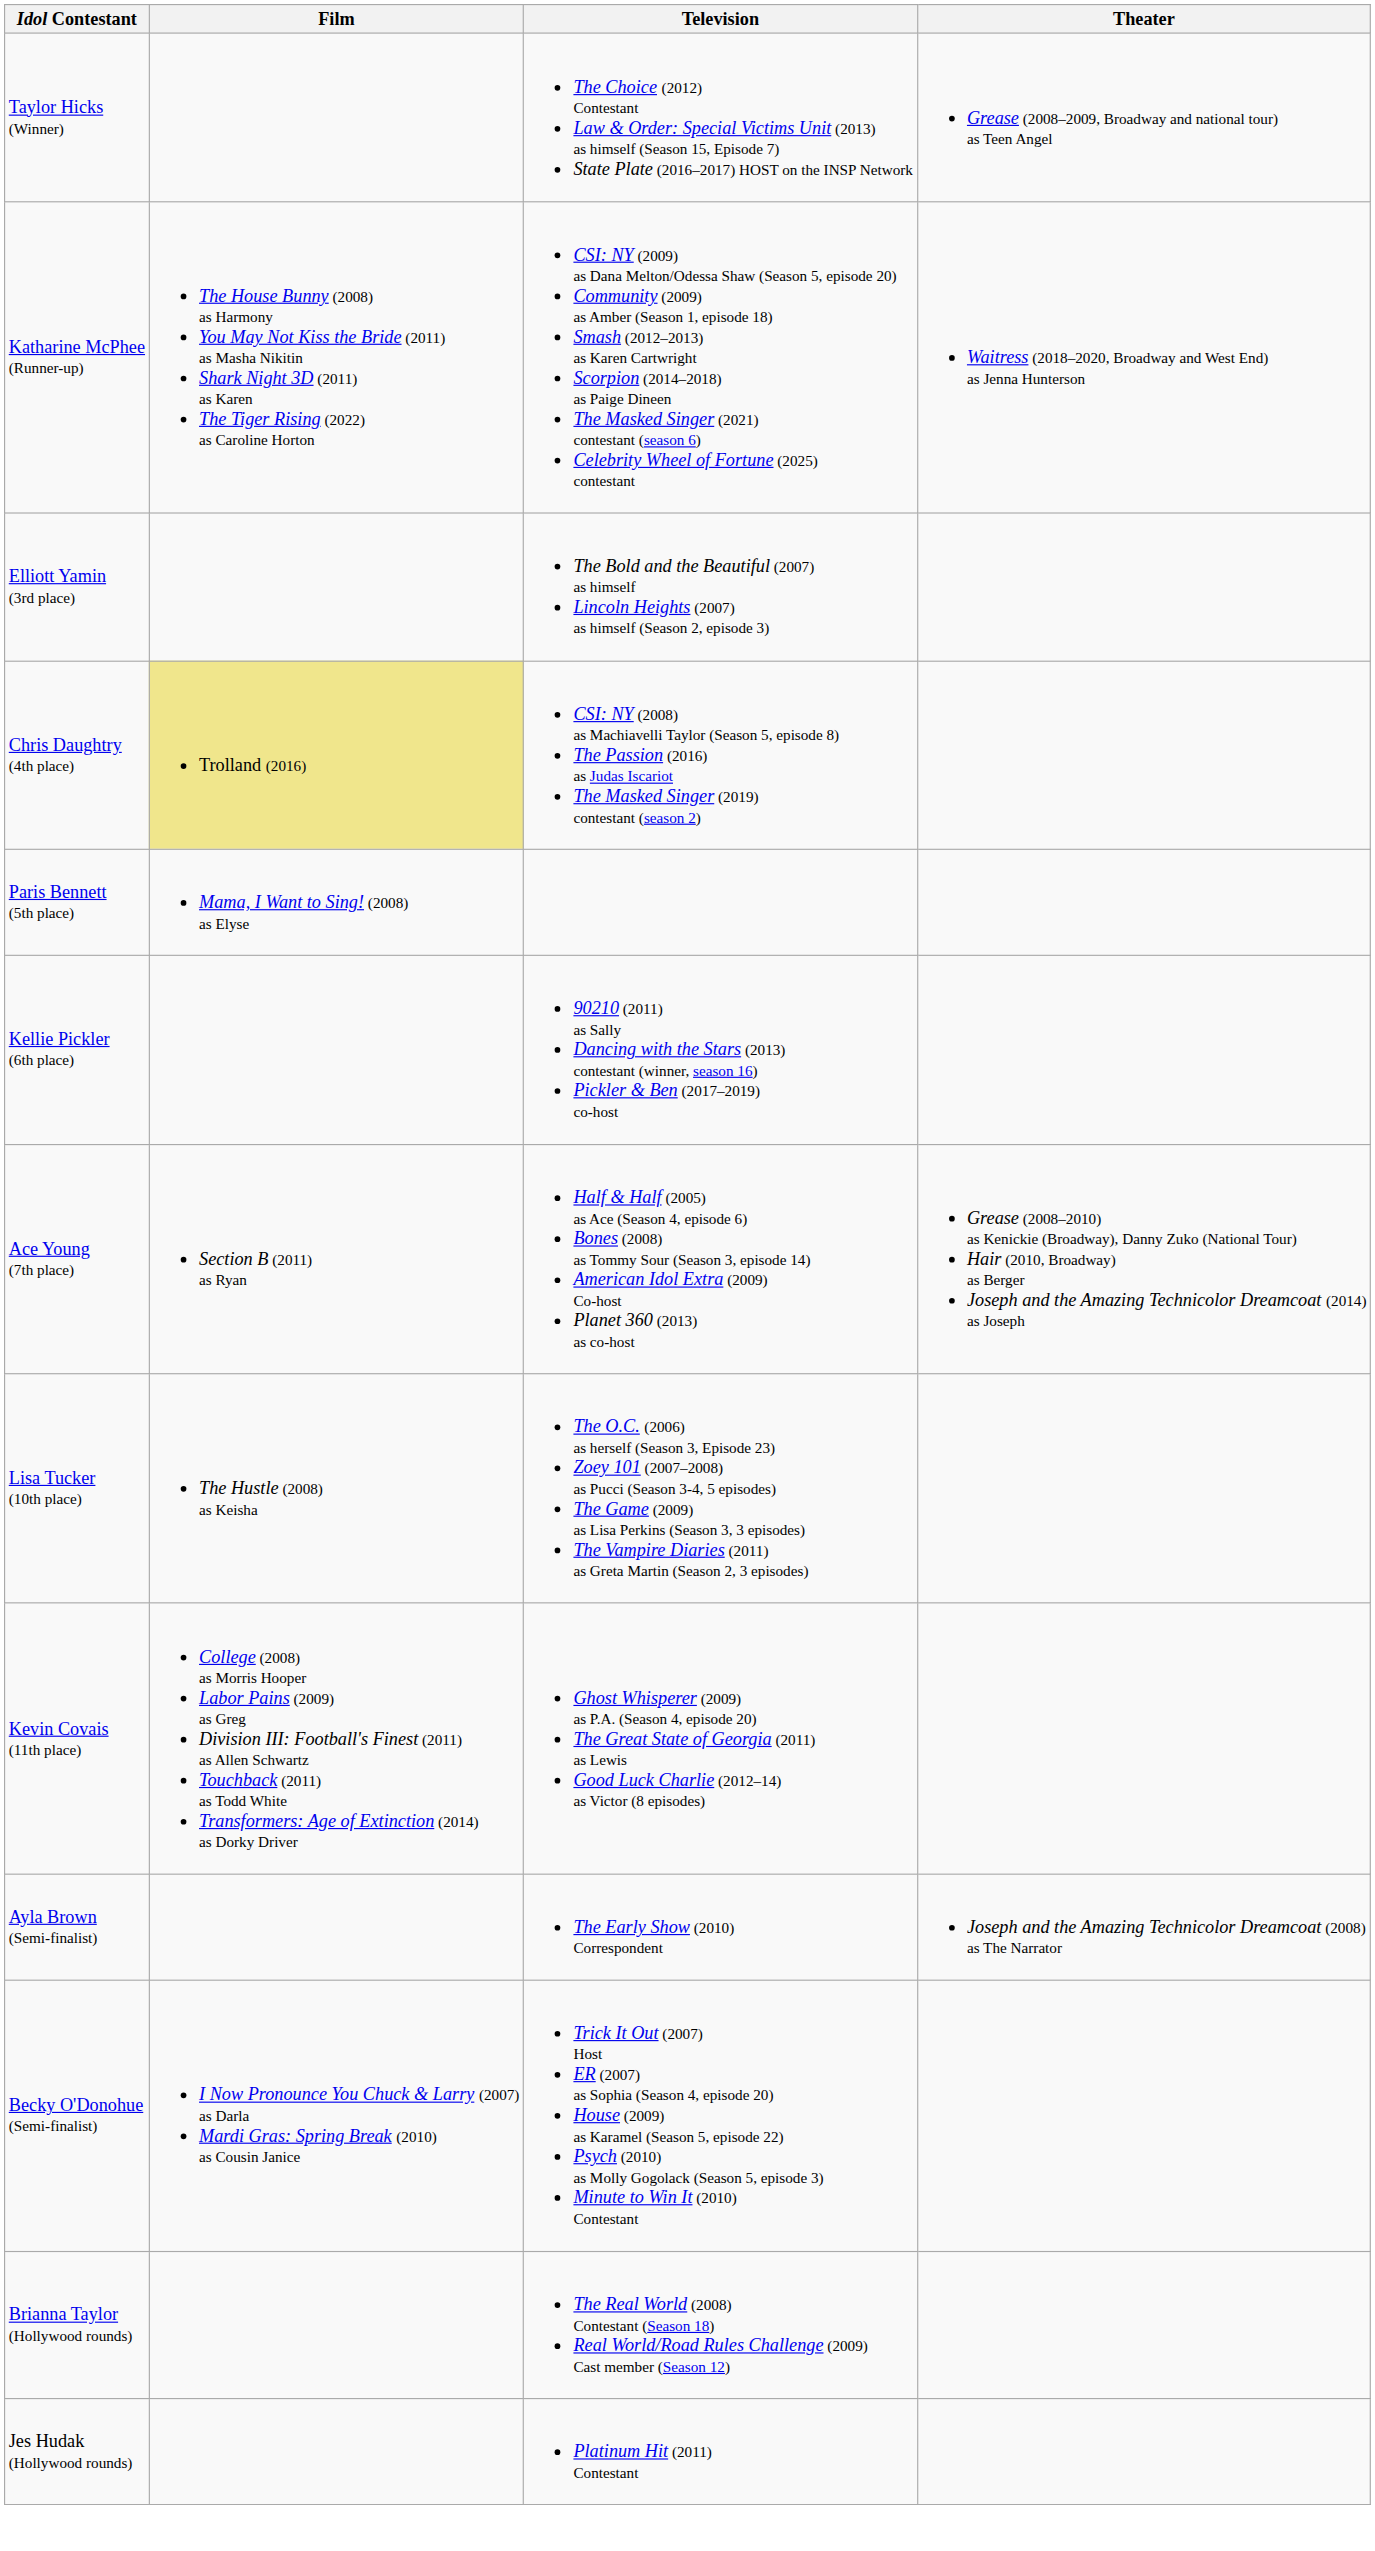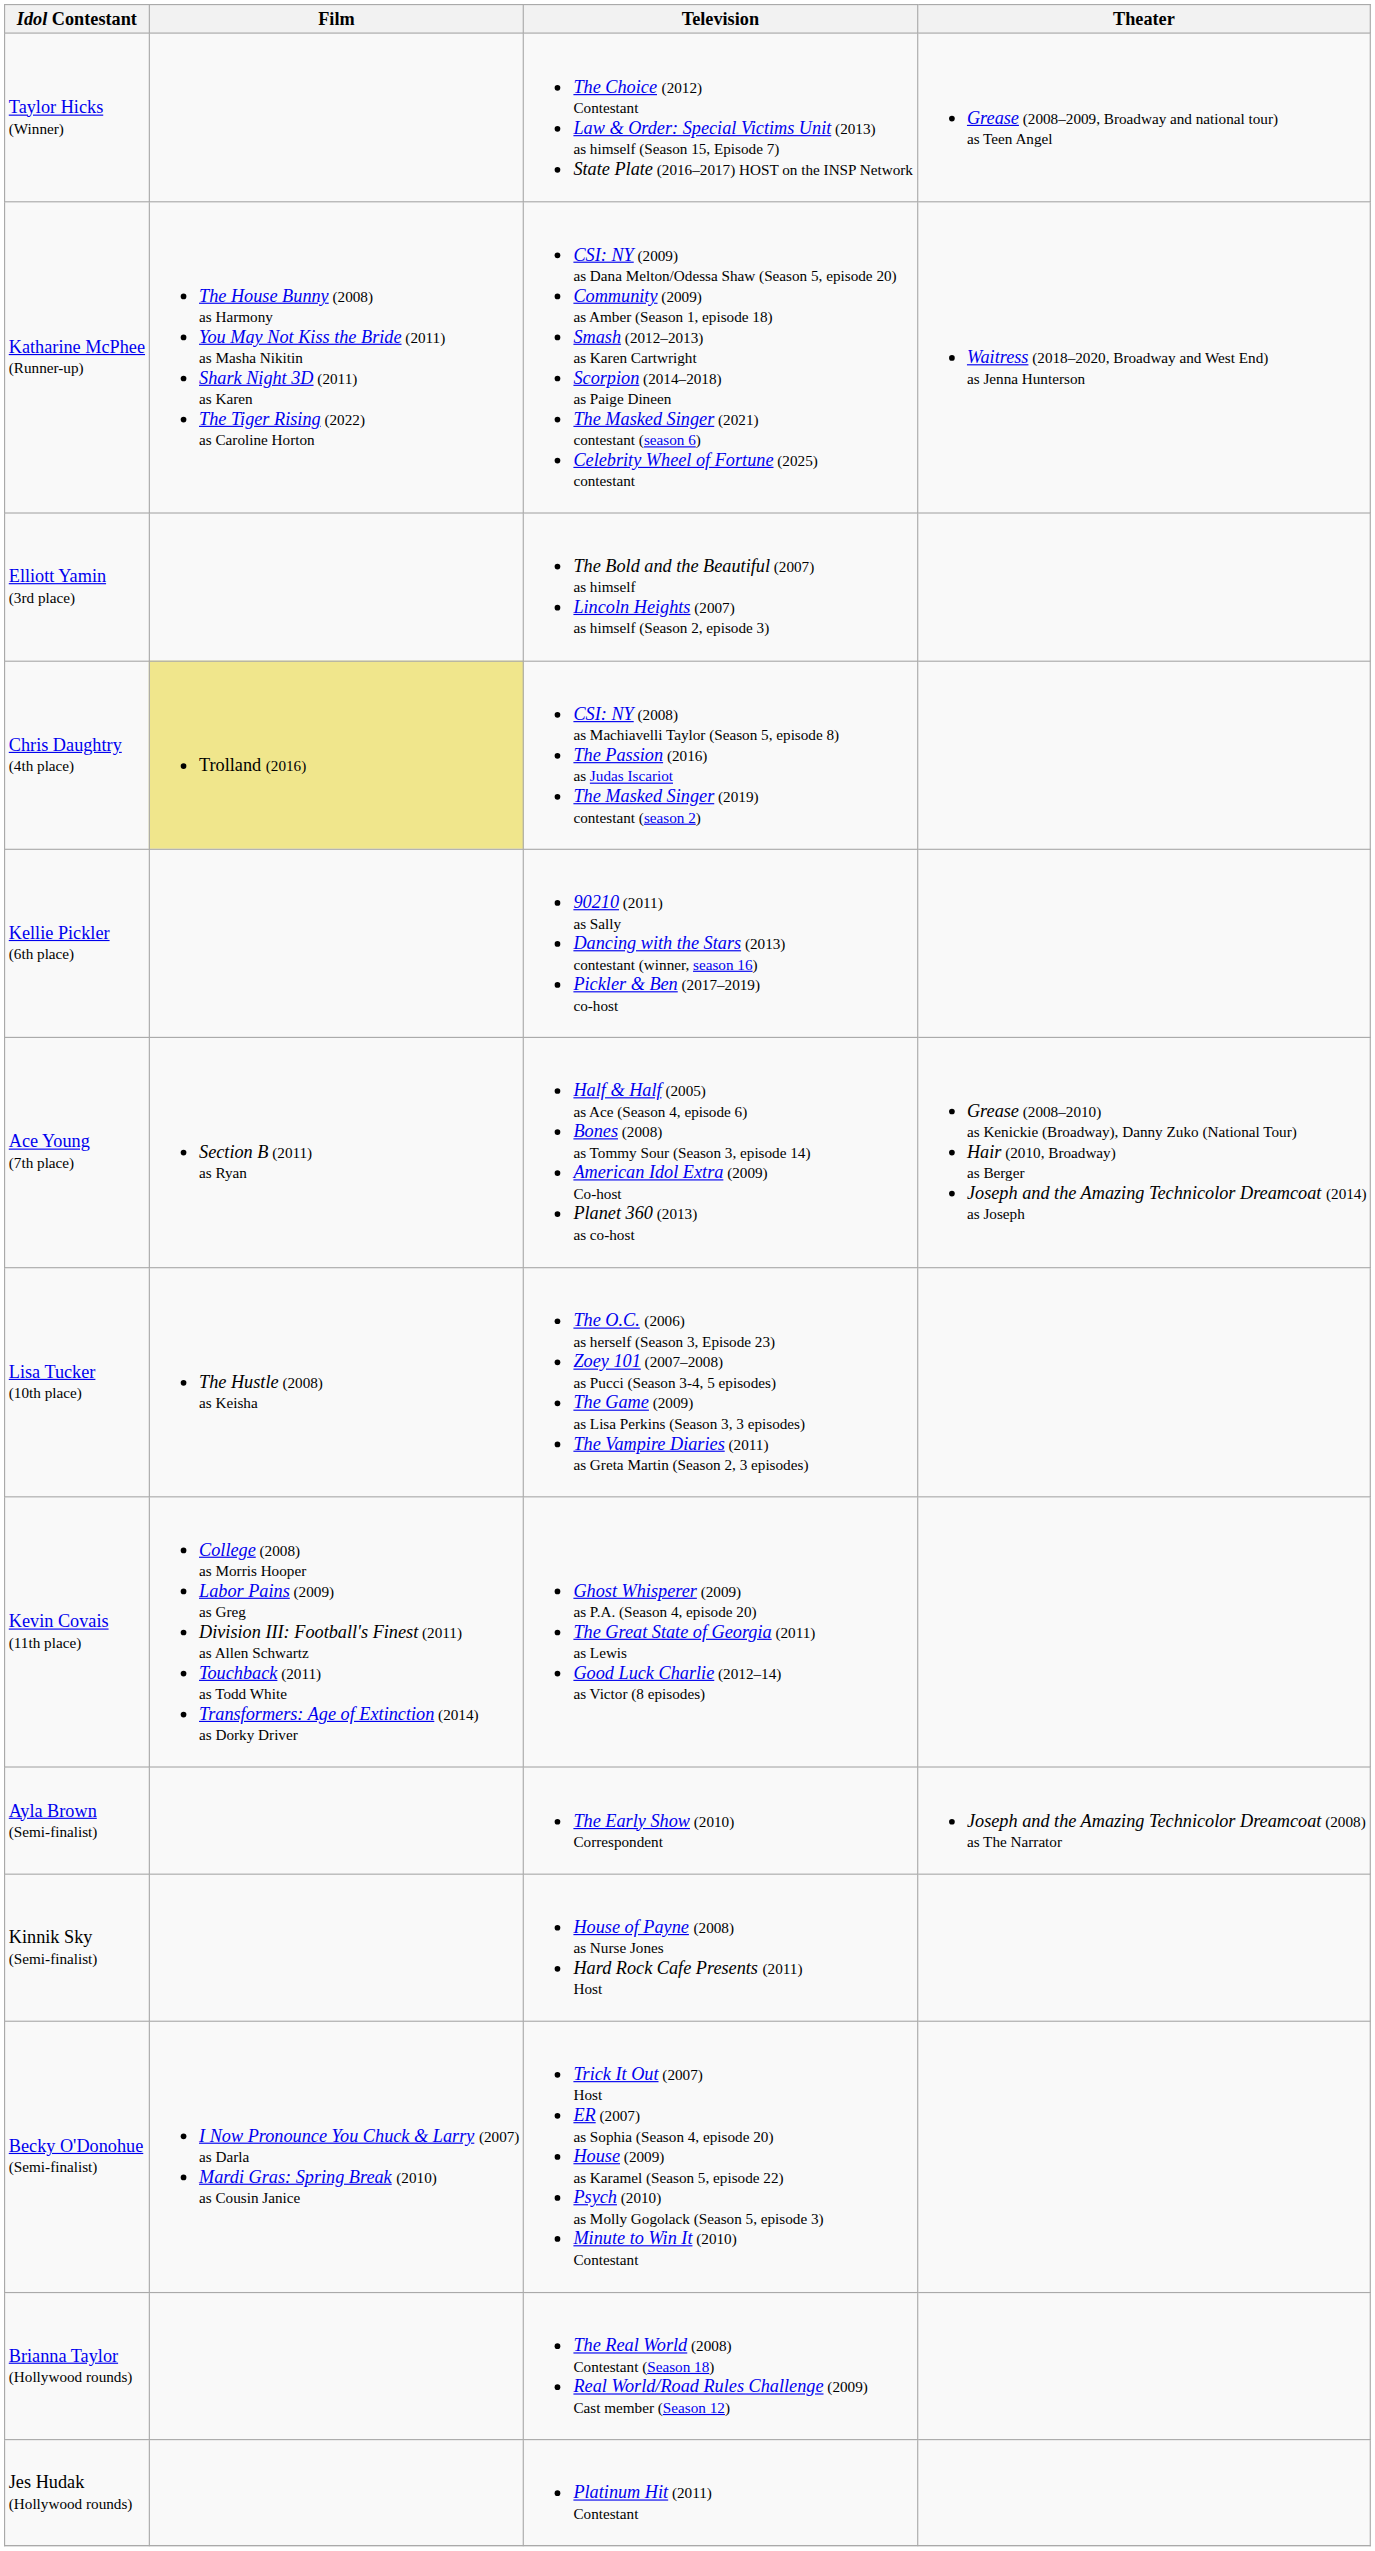 <table class="wikitable">
 <tr>
 <th><em>Idol</em> Contestant</th>
 <th>Film</th>
 <th>Television</th>
 <th>Theater</th>
 </tr>
 <tr>
 <td><a href='#'>Taylor Hicks</a><br><small>(Winner)</small></td>
 <td></td>
 <td><br><ul><li><em><a href='#'>The Choice</a></em> <small>(2012)<br>Contestant</small></li><li><em><a href='#'>Law & Order: Special Victims Unit</a></em><small> (2013)<br>as himself (Season 15, Episode 7)</small></li><li><em>State Plate</em><small> (2016–2017) HOST on the INSP Network </small></li></ul></td>
 <td><br><ul><li><em><a href='#'>Grease</a></em><small> (2008–2009, Broadway and national tour)<br> as Teen Angel</small></li></ul></td>
 </tr>
 <tr>
 <td><a href='#'>Katharine McPhee</a><br><small>(Runner-up)</small></td>
 <td><br><ul><li><em><a href='#'>The House Bunny</a></em><small> (2008)<br>as Harmony</small></li><li><em><a href='#'>You May Not Kiss the Bride</a></em><small> (2011)<br>as Masha Nikitin</small></li><li><em><a href='#'>Shark Night 3D</a></em><small> (2011)<br>as Karen</small></li><li><em><a href='#'>The Tiger Rising</a></em><small> (2022)<br>as Caroline Horton</small></li></ul></td>
 <td><br><ul><li><em><a href='#'>CSI: NY</a></em><small> (2009)<br>as Dana Melton/Odessa Shaw (Season 5, episode 20)</small></li><li><em><a href='#'>Community</a></em><small> (2009)<br>as Amber (Season 1, episode 18)</small></li><li><em><a href='#'>Smash</a></em><small> (2012–2013)<br>as Karen Cartwright</small></li><li><em><a href='#'>Scorpion</a></em><small> (2014–2018)<br>as Paige Dineen</small></li><li><em><a href='#'>The Masked Singer</a></em><small> (2021)<br>contestant (<a href='#'>season 6</a>)</small></li><li><em><a href='#'>Celebrity Wheel of Fortune</a></em><small> (2025)<br>contestant</small></li></ul></td>
 <td><br><ul><li><em><a href='#'>Waitress</a></em><small> (2018–2020, Broadway and West End)<br> as Jenna Hunterson</small></li></ul></td>
 </tr>
 <tr>
 <td><a href='#'>Elliott Yamin</a><br><small>(3rd place)</small></td>
 <td></td>
 <td><br><ul><li><em>The Bold and the Beautiful</em><small> (2007)<br>as himself</small></li><li><em><a href='#'>Lincoln Heights</a></em><small> (2007)<br>as himself (Season 2, episode 3)</small></li></ul></td>
 <td></td>
 </tr>
 <tr>
 <td><a href='#'>Chris Daughtry</a><br><small>(4th place)</small></td>
 <td style="background: khaki;"><br><ul><li>Trolland <small>(2016)</small></li></ul></td>
 <td><br><ul><li><em><a href='#'>CSI: NY</a></em><small> (2008)<br>as Machiavelli Taylor (Season 5, episode 8)</small></li><li><em><a href='#'>The Passion</a></em><small> (2016)<br>as <a href='#'>Judas Iscariot</a></small></li><li><em><a href='#'>The Masked Singer</a></em><small> (2019)<br>contestant (<a href='#'>season 2</a>)</small></li></ul></td>
-<td></td>
-</tr>
-<tr>
-<td><a href='#'>Paris Bennett</a><br><small>(5th place)</small></td>
-<td><br><ul><li><em><a href='#'>Mama, I Want to Sing!</a></em><small> (2008)<br>as Elyse</small></li></ul></td>
-<td></td>
 <td></td>
 </tr>
 <tr>
 <td><a href='#'>Kellie Pickler</a><br><small>(6th place)</small></td>
 <td></td>
 <td><br><ul><li><em><a href='#'>90210</a></em><small> (2011)<br>as Sally</small></li><li><em><a href='#'>Dancing with the Stars</a></em><small> (2013)<br>contestant (winner, <a href='#'>season 16</a>)</small></li><li><em><a href='#'>Pickler & Ben</a></em><small> (2017–2019)<br>co-host</small></li></ul></td>
 <td></td>
 </tr>
 <tr>
 <td><a href='#'>Ace Young</a><br><small>(7th place)</small></td>
 <td><br><ul><li><em>Section B</em><small> (2011)<br>as Ryan</small></li></ul></td>
 <td><br><ul><li><em><a href='#'>Half & Half</a></em><small> (2005)<br>as Ace (Season 4, episode 6)</small></li><li><em><a href='#'>Bones</a></em><small> (2008)<br>as Tommy Sour (Season 3, episode 14)</small></li><li><em><a href='#'>American Idol Extra</a></em><small> (2009)<br>Co-host</small></li><li><em>Planet 360</em><small> (2013)<br>as co-host</small></li></ul></td>
 <td><br><ul><li><em>Grease</em><small> (2008–2010)<br>as Kenickie (Broadway), Danny Zuko (National Tour)</small></li><li><em>Hair</em><small> (2010, Broadway)<br>as Berger</small></li><li><em>Joseph and the Amazing Technicolor Dreamcoat</em> <small>(2014)<br>as Joseph</small></li></ul></td>
 </tr>
 <tr>
 <td><a href='#'>Lisa Tucker</a><br><small>(10th place)</small></td>
 <td><br><ul><li><em>The Hustle</em><small>  (2008)<br>as Keisha</small></li></ul></td>
 <td><br><ul><li><em><a href='#'>The O.C.</a></em> <small> (2006)<br>as herself (Season 3, Episode 23)</small></li><li><em><a href='#'>Zoey 101</a></em><small> (2007–2008)<br>as Pucci (Season 3-4, 5 episodes)</small></li><li><em><a href='#'>The Game</a></em><small> (2009)<br>as Lisa Perkins (Season 3, 3 episodes)</small></li><li><em><a href='#'>The Vampire Diaries</a></em><small> (2011)<br>as Greta Martin (Season 2, 3 episodes)</small></li></ul></td>
 <td></td>
 </tr>
 <tr>
 <td><a href='#'>Kevin Covais</a><br><small>(11th place)</small></td>
 <td><br><ul><li><em><a href='#'>College</a></em><small>  (2008)<br>as Morris Hooper</small></li><li><em><a href='#'>Labor Pains</a></em><small>  (2009)<br>as Greg</small></li><li><em>Division III: Football's Finest</em><small>  (2011)<br>as Allen Schwartz</small></li><li><em><a href='#'>Touchback</a></em><small>  (2011)<br>as Todd White</small></li><li><em><a href='#'>Transformers: Age of Extinction</a></em><small>  (2014)<br>as Dorky Driver</small></li></ul></td>
 <td><br><ul><li><em><a href='#'>Ghost Whisperer</a></em><small>  (2009)<br>as P.A. (Season 4, episode 20)</small></li><li><em><a href='#'>The Great State of Georgia</a></em><small>  (2011)<br>as Lewis</small></li><li><em><a href='#'>Good Luck Charlie</a></em><small>  (2012–14)<br>as Victor (8 episodes)</small></li></ul></td>
 <td></td>
 </tr>
 <tr>
 <td><a href='#'>Ayla Brown</a><br><small>(Semi-finalist)</small></td>
 <td></td>
 <td><br><ul><li><em><a href='#'>The Early Show</a></em><small>  (2010)<br>Correspondent</small></li></ul></td>
 <td><br><ul><li><em>Joseph and the Amazing Technicolor Dreamcoat</em><small>  (2008)<br>as The Narrator</small></li></ul></td>
 </tr>
 <tr>
+<td>Kinnik Sky<br><small>(Semi-finalist)</small></td>
+<td></td>
+<td><br><ul><li><em><a href='#'>House of Payne</a></em> <small>(2008)<br>as Nurse Jones</small></li><li><em>Hard Rock Cafe Presents</em> <small>(2011)<br>Host</small></li></ul></td>
+<td></td>
+</tr>
+<tr>
 <td><a href='#'>Becky O'Donohue</a><br><small>(Semi-finalist)</small></td>
 <td><br><ul><li><em><a href='#'>I Now Pronounce You Chuck & Larry</a></em> <small>(2007)<br>as Darla</small></li><li><em><a href='#'>Mardi Gras: Spring Break</a></em> <small>(2010)<br>as Cousin Janice</small></li></ul></td>
 <td><br><ul><li><em><a href='#'>Trick It Out</a></em><small>  (2007)<br>Host</small></li><li><em><a href='#'>ER</a></em><small>  (2007)<br>as Sophia (Season 4, episode 20)</small></li><li><em><a href='#'>House</a></em><small>  (2009)<br>as Karamel (Season 5, episode 22)</small></li><li><em><a href='#'>Psych</a></em><small>  (2010)<br>as Molly Gogolack (Season 5, episode 3)</small></li><li><em><a href='#'>Minute to Win It</a></em><small> (2010)<br>Contestant</small></li></ul></td>
 <td></td>
 </tr>
 <tr>
 <td><a href='#'>Brianna Taylor</a><br><small>(Hollywood rounds)</small></td>
 <td></td>
 <td><br><ul><li><em><a href='#'>The Real World</a></em><small>  (2008)<br>Contestant (<a href='#'>Season 18</a>)</small></li><li><em><a href='#'>Real World/Road Rules Challenge</a></em><small>  (2009)<br>Cast member (<a href='#'>Season 12</a>)</small></li></ul></td>
 <td></td>
 </tr>
 <tr>
 <td>Jes Hudak<br><small>(Hollywood rounds)</small></td>
 <td></td>
 <td><br><ul><li><em><a href='#'>Platinum Hit</a></em><small> (2011)<br>Contestant</small></li></ul></td>
 <td></td>
 </tr>
 <tr>
 </tr>
 </table>
